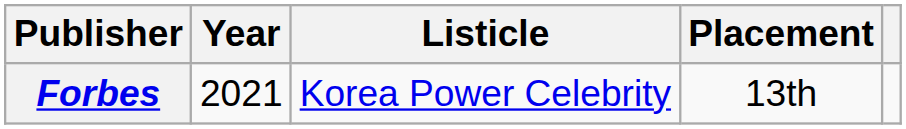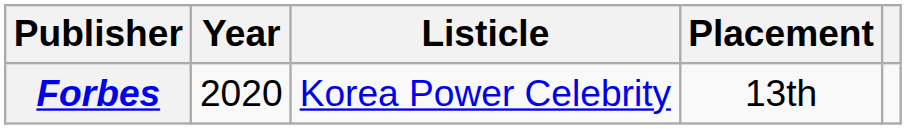 <table class="wikitable plainrowheaders sortable" style="margin-right: 0;">
 <tr>
 <th scope="col">Publisher</th>
 <th scope="col">Year</th>
 <th scope="col">Listicle</th>
 <th scope="col">Placement</th>
 <th scope="col" class="unsortable"></th>
 </tr>
 <tr>
 <th scope="row"><em><a href='#'>Forbes</a></em></th>
-<td>2021</td>
+<td>2020</td>
 <td><a href='#'>Korea Power Celebrity</a></td>
 <td style="text-align:center;">13th</td>
 <td style="text-align:center;"></td>
 </tr>
 </table>
